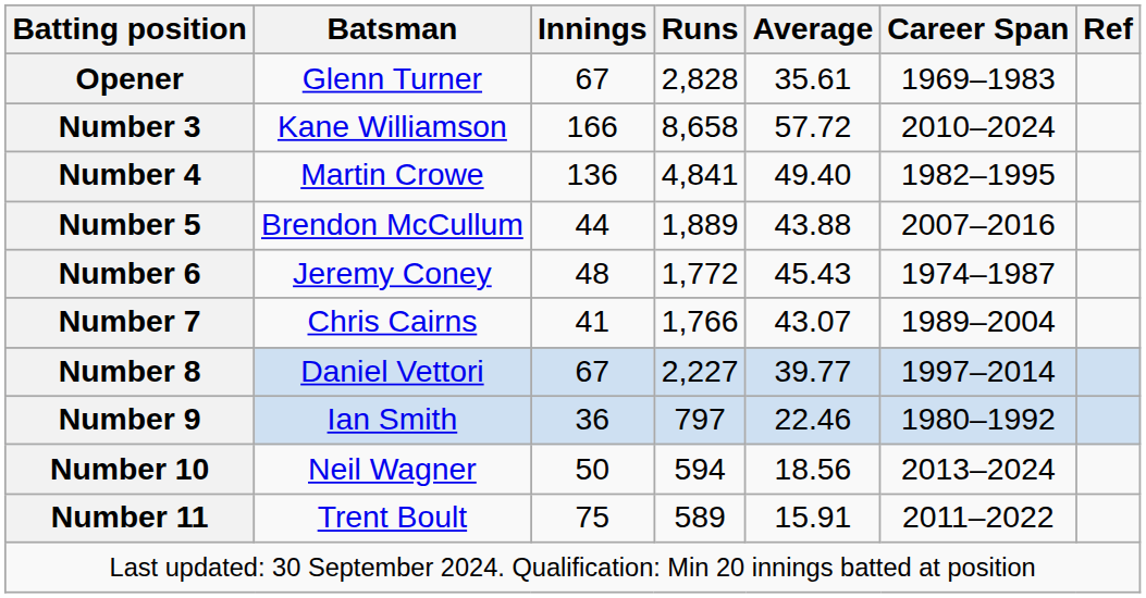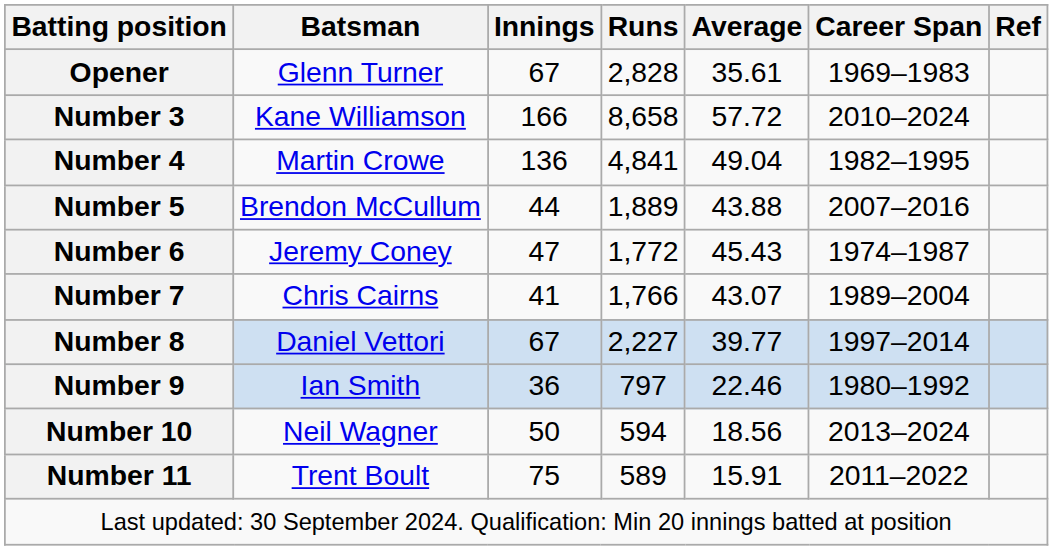 <table class="wikitable sortable" style="text-align:center;">
 <tr>
 <th scope="col">Batting position</th>
 <th scope="col">Batsman</th>
 <th scope="col">Innings</th>
 <th scope="col">Runs</th>
 <th scope="col">Average</th>
 <th scope="col">Career Span</th>
 <th scope="col">Ref</th>
 </tr>
 <tr>
 <th scope="row">Opener</th>
 <td><a href='#'>Glenn Turner</a></td>
 <td>67</td>
 <td>2,828</td>
 <td>35.61</td>
 <td>1969–1983</td>
 <td></td>
 </tr>
 <tr>
 <th scope="row">Number 3</th>
 <td><a href='#'>Kane Williamson</a></td>
 <td>166</td>
 <td>8,658</td>
 <td>57.72</td>
 <td>2010–2024</td>
 <td></td>
 </tr>
 <tr>
 <th scope="row">Number 4</th>
 <td><a href='#'>Martin Crowe</a></td>
 <td>136</td>
 <td>4,841</td>
-<td>49.40</td>
+<td>49.04</td>
 <td>1982–1995</td>
 <td></td>
 </tr>
 <tr>
 <th scope="row">Number 5</th>
 <td><a href='#'>Brendon McCullum</a></td>
 <td>44</td>
 <td>1,889</td>
 <td>43.88</td>
 <td>2007–2016</td>
 <td></td>
 </tr>
 <tr>
 <th scope="row">Number 6</th>
 <td><a href='#'>Jeremy Coney</a></td>
-<td>48</td>
+<td>47</td>
 <td>1,772</td>
 <td>45.43</td>
 <td>1974–1987</td>
 <td></td>
 </tr>
 <tr>
 <th scope="row">Number 7</th>
 <td><a href='#'>Chris Cairns</a></td>
 <td>41</td>
 <td>1,766</td>
 <td>43.07</td>
 <td>1989–2004</td>
 <td></td>
 </tr>
 <tr bgcolor=#cee0f2>
 <th scope="row">Number 8</th>
 <td><a href='#'>Daniel Vettori</a></td>
 <td>67</td>
 <td>2,227</td>
 <td>39.77</td>
 <td>1997–2014</td>
 <td></td>
 </tr>
 <tr bgcolor=#cee0f2>
 <th scope="row">Number 9</th>
 <td><a href='#'>Ian Smith</a></td>
 <td>36</td>
 <td>797</td>
 <td>22.46</td>
 <td>1980–1992</td>
 <td></td>
 </tr>
 <tr>
 <th scope="row">Number 10</th>
 <td><a href='#'>Neil Wagner</a></td>
 <td>50</td>
 <td>594</td>
 <td>18.56</td>
 <td>2013–2024</td>
 <td></td>
 </tr>
 <tr>
 <th scope="row">Number 11</th>
 <td><a href='#'>Trent Boult</a></td>
 <td>75</td>
 <td>589</td>
 <td>15.91</td>
 <td>2011–2022</td>
 <td></td>
 </tr>
 <tr>
 <td colspan=7><small>Last updated: 30 September 2024. Qualification: Min 20 innings batted at position</small></td>
 </tr>
 </table>
